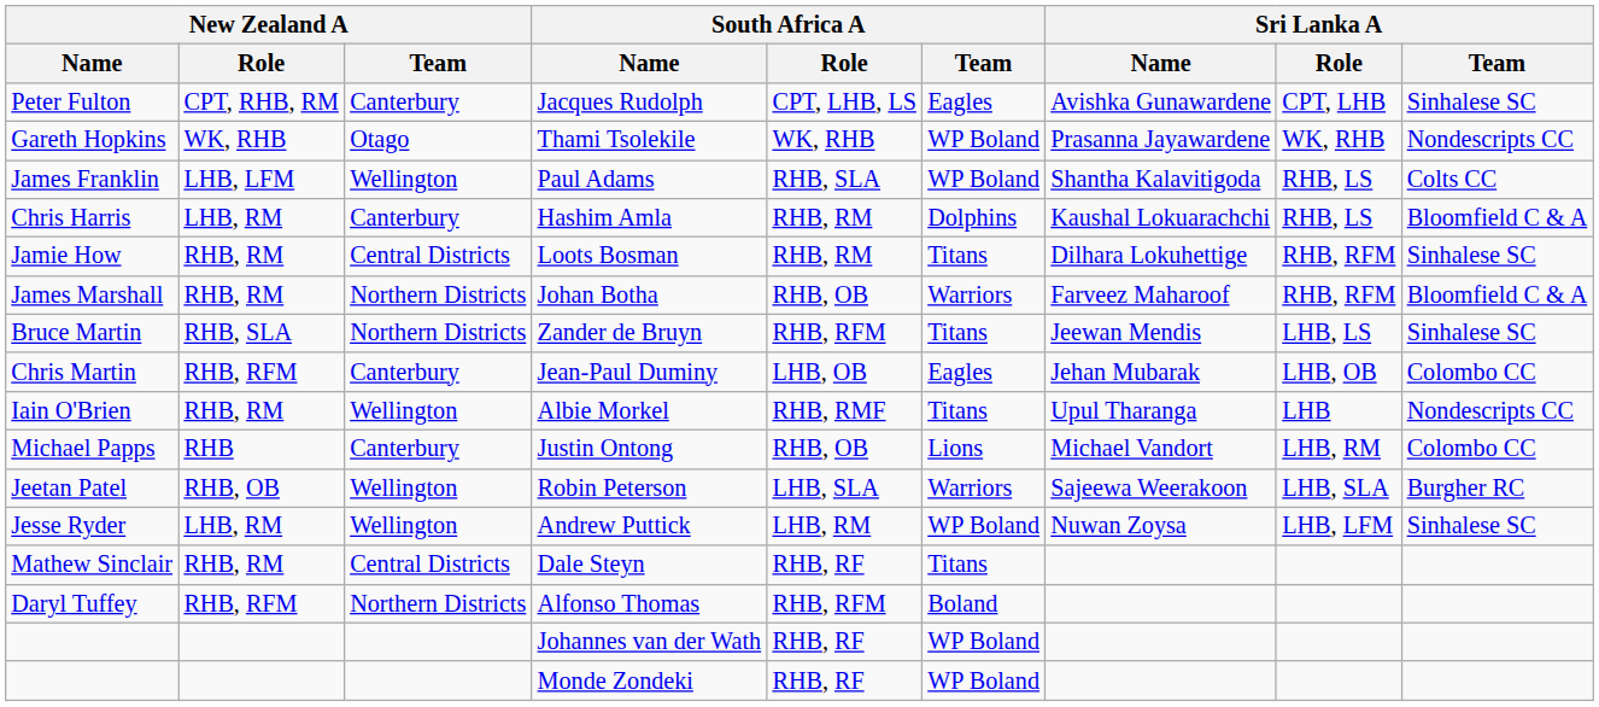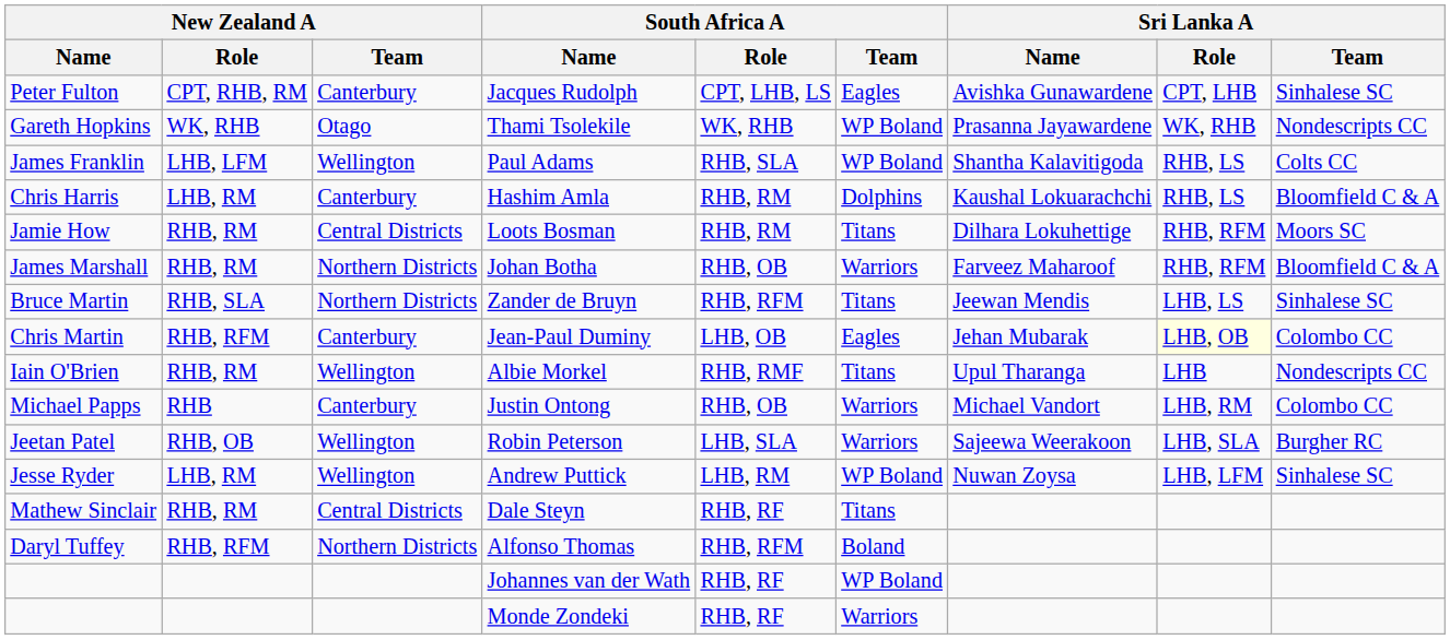 <table class="wikitable">
 <tr>
 <th colspan="3">New Zealand A</th>
 <th colspan="3">South Africa A</th>
 <th colspan="3">Sri Lanka A</th>
 </tr>
 <tr>
 <th>Name</th>
 <th>Role</th>
 <th>Team</th>
 <th>Name</th>
 <th>Role</th>
 <th>Team</th>
 <th>Name</th>
 <th>Role</th>
 <th>Team</th>
 </tr>
 <tr>
 <td><a href='#'>Peter Fulton</a></td>
 <td><a href='#'>CPT</a>, <a href='#'>RHB</a>, <a href='#'>RM</a></td>
 <td><a href='#'>Canterbury</a></td>
 <td><a href='#'>Jacques Rudolph</a></td>
 <td><a href='#'>CPT</a>, <a href='#'>LHB</a>, <a href='#'>LS</a></td>
 <td><a href='#'>Eagles</a></td>
 <td><a href='#'>Avishka Gunawardene</a></td>
 <td><a href='#'>CPT</a>, <a href='#'>LHB</a></td>
 <td><a href='#'>Sinhalese SC</a></td>
 </tr>
 <tr>
 <td><a href='#'>Gareth Hopkins</a></td>
 <td><a href='#'>WK</a>, <a href='#'>RHB</a></td>
 <td><a href='#'>Otago</a></td>
 <td><a href='#'>Thami Tsolekile</a></td>
 <td><a href='#'>WK</a>, <a href='#'>RHB</a></td>
 <td><a href='#'>WP Boland</a></td>
 <td><a href='#'>Prasanna Jayawardene</a></td>
 <td><a href='#'>WK</a>, <a href='#'>RHB</a></td>
 <td><a href='#'>Nondescripts CC</a></td>
 </tr>
 <tr>
 <td><a href='#'>James Franklin</a></td>
 <td><a href='#'>LHB</a>, <a href='#'>LFM</a></td>
 <td><a href='#'>Wellington</a></td>
 <td><a href='#'>Paul Adams</a></td>
 <td><a href='#'>RHB</a>, <a href='#'>SLA</a></td>
 <td><a href='#'>WP Boland</a></td>
 <td><a href='#'>Shantha Kalavitigoda</a></td>
 <td><a href='#'>RHB</a>, <a href='#'>LS</a></td>
 <td><a href='#'>Colts CC</a></td>
 </tr>
 <tr>
 <td><a href='#'>Chris Harris</a></td>
 <td><a href='#'>LHB</a>, <a href='#'>RM</a></td>
 <td><a href='#'>Canterbury</a></td>
 <td><a href='#'>Hashim Amla</a></td>
 <td><a href='#'>RHB</a>, <a href='#'>RM</a></td>
 <td><a href='#'>Dolphins</a></td>
 <td><a href='#'>Kaushal Lokuarachchi</a></td>
 <td><a href='#'>RHB</a>, <a href='#'>LS</a></td>
 <td><a href='#'>Bloomfield C & A</a></td>
 </tr>
 <tr>
 <td><a href='#'>Jamie How</a></td>
 <td><a href='#'>RHB</a>, <a href='#'>RM</a></td>
 <td><a href='#'>Central Districts</a></td>
 <td><a href='#'>Loots Bosman</a></td>
 <td><a href='#'>RHB</a>, <a href='#'>RM</a></td>
 <td><a href='#'>Titans</a></td>
 <td><a href='#'>Dilhara Lokuhettige</a></td>
 <td><a href='#'>RHB</a>, <a href='#'>RFM</a></td>
-<td><a href='#'>Sinhalese SC</a></td>
+<td><a href='#'>Moors SC</a></td>
 </tr>
 <tr>
 <td><a href='#'>James Marshall</a></td>
 <td><a href='#'>RHB</a>, <a href='#'>RM</a></td>
 <td><a href='#'>Northern Districts</a></td>
 <td><a href='#'>Johan Botha</a></td>
 <td><a href='#'>RHB</a>, <a href='#'>OB</a></td>
 <td><a href='#'>Warriors</a></td>
 <td><a href='#'>Farveez Maharoof</a></td>
 <td><a href='#'>RHB</a>, <a href='#'>RFM</a></td>
 <td><a href='#'>Bloomfield C & A</a></td>
 </tr>
 <tr>
 <td><a href='#'>Bruce Martin</a></td>
 <td><a href='#'>RHB</a>, <a href='#'>SLA</a></td>
 <td><a href='#'>Northern Districts</a></td>
 <td><a href='#'>Zander de Bruyn</a></td>
 <td><a href='#'>RHB</a>, <a href='#'>RFM</a></td>
 <td><a href='#'>Titans</a></td>
 <td><a href='#'>Jeewan Mendis</a></td>
 <td><a href='#'>LHB</a>, <a href='#'>LS</a></td>
 <td><a href='#'>Sinhalese SC</a></td>
 </tr>
 <tr>
 <td><a href='#'>Chris Martin</a></td>
 <td><a href='#'>RHB</a>, <a href='#'>RFM</a></td>
 <td><a href='#'>Canterbury</a></td>
 <td><a href='#'>Jean-Paul Duminy</a></td>
 <td><a href='#'>LHB</a>, <a href='#'>OB</a></td>
 <td><a href='#'>Eagles</a></td>
 <td><a href='#'>Jehan Mubarak</a></td>
-<td><a href='#'>LHB</a>, <a href='#'>OB</a></td>
+<td style="background: lightyellow;"><a href='#'>LHB</a>, <a href='#'>OB</a></td>
 <td><a href='#'>Colombo CC</a></td>
 </tr>
 <tr>
 <td><a href='#'>Iain O'Brien</a></td>
 <td><a href='#'>RHB</a>, <a href='#'>RM</a></td>
 <td><a href='#'>Wellington</a></td>
 <td><a href='#'>Albie Morkel</a></td>
 <td><a href='#'>RHB</a>, <a href='#'>RMF</a></td>
 <td><a href='#'>Titans</a></td>
 <td><a href='#'>Upul Tharanga</a></td>
 <td><a href='#'>LHB</a></td>
 <td><a href='#'>Nondescripts CC</a></td>
 </tr>
 <tr>
 <td><a href='#'>Michael Papps</a></td>
 <td><a href='#'>RHB</a></td>
 <td><a href='#'>Canterbury</a></td>
 <td><a href='#'>Justin Ontong</a></td>
 <td><a href='#'>RHB</a>, <a href='#'>OB</a></td>
-<td><a href='#'>Lions</a></td>
+<td><a href='#'>Warriors</a></td>
 <td><a href='#'>Michael Vandort</a></td>
 <td><a href='#'>LHB</a>, <a href='#'>RM</a></td>
 <td><a href='#'>Colombo CC</a></td>
 </tr>
 <tr>
 <td><a href='#'>Jeetan Patel</a></td>
 <td><a href='#'>RHB</a>, <a href='#'>OB</a></td>
 <td><a href='#'>Wellington</a></td>
 <td><a href='#'>Robin Peterson</a></td>
 <td><a href='#'>LHB</a>, <a href='#'>SLA</a></td>
 <td><a href='#'>Warriors</a></td>
 <td><a href='#'>Sajeewa Weerakoon</a></td>
 <td><a href='#'>LHB</a>, <a href='#'>SLA</a></td>
 <td><a href='#'>Burgher RC</a></td>
 </tr>
 <tr>
 <td><a href='#'>Jesse Ryder</a></td>
 <td><a href='#'>LHB</a>, <a href='#'>RM</a></td>
 <td><a href='#'>Wellington</a></td>
 <td><a href='#'>Andrew Puttick</a></td>
 <td><a href='#'>LHB</a>, <a href='#'>RM</a></td>
 <td><a href='#'>WP Boland</a></td>
 <td><a href='#'>Nuwan Zoysa</a></td>
 <td><a href='#'>LHB</a>, <a href='#'>LFM</a></td>
 <td><a href='#'>Sinhalese SC</a></td>
 </tr>
 <tr>
 <td><a href='#'>Mathew Sinclair</a></td>
 <td><a href='#'>RHB</a>, <a href='#'>RM</a></td>
 <td><a href='#'>Central Districts</a></td>
 <td><a href='#'>Dale Steyn</a></td>
 <td><a href='#'>RHB</a>, <a href='#'>RF</a></td>
 <td><a href='#'>Titans</a></td>
 <td></td>
 <td></td>
 <td></td>
 </tr>
 <tr>
 <td><a href='#'>Daryl Tuffey</a></td>
 <td><a href='#'>RHB</a>, <a href='#'>RFM</a></td>
 <td><a href='#'>Northern Districts</a></td>
 <td><a href='#'>Alfonso Thomas</a></td>
 <td><a href='#'>RHB</a>, <a href='#'>RFM</a></td>
 <td><a href='#'>Boland</a></td>
 <td></td>
 <td></td>
 <td></td>
 </tr>
 <tr>
 <td></td>
 <td></td>
 <td></td>
 <td><a href='#'>Johannes van der Wath</a></td>
 <td><a href='#'>RHB</a>, <a href='#'>RF</a></td>
 <td><a href='#'>WP Boland</a></td>
 <td></td>
 <td></td>
 <td></td>
 </tr>
 <tr>
 <td></td>
 <td></td>
 <td></td>
 <td><a href='#'>Monde Zondeki</a></td>
 <td><a href='#'>RHB</a>, <a href='#'>RF</a></td>
-<td><a href='#'>WP Boland</a></td>
+<td><a href='#'>Warriors</a></td>
 <td></td>
 <td></td>
 <td></td>
 </tr>
 </table>
